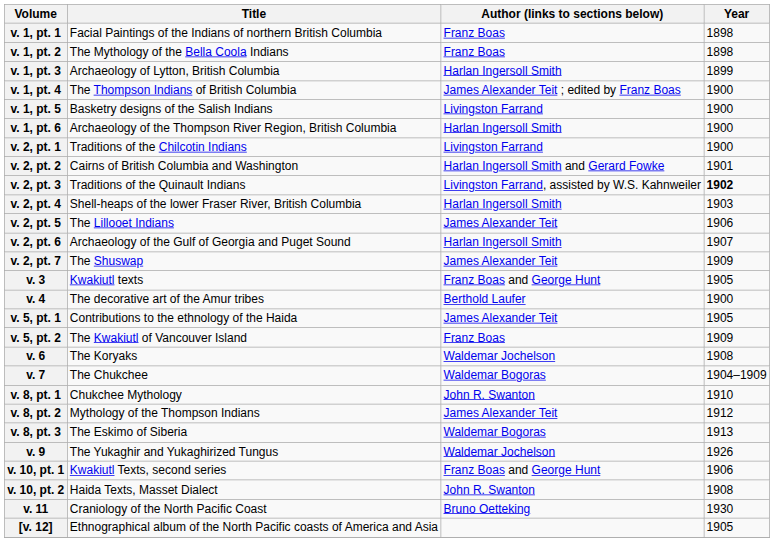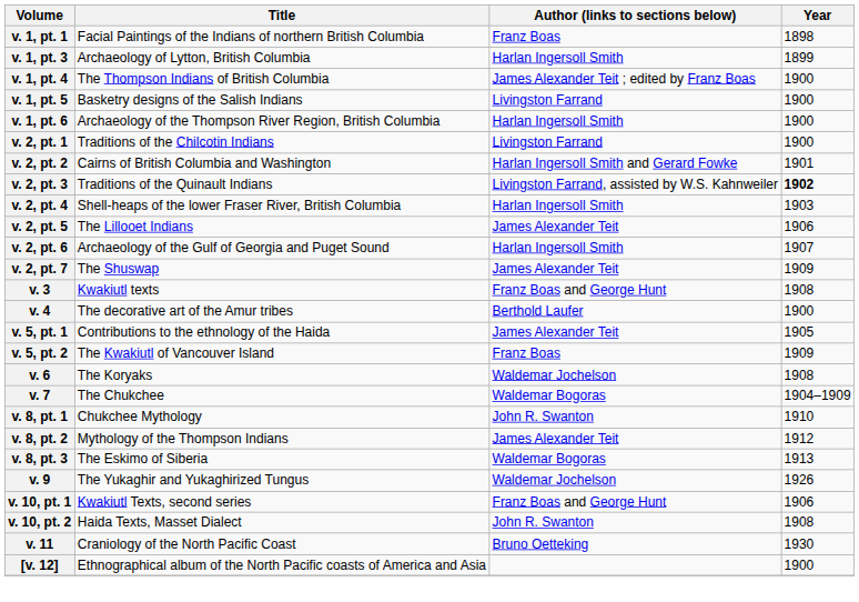 <table class="wikitable" style="text-align:left valign:top">
 <tr>
 <th>Volume</th>
 <th>Title</th>
 <th>Author (links to sections below)</th>
 <th>Year</th>
 </tr>
 <tr>
 <th>v. 1, pt. 1</th>
 <td>Facial Paintings of the Indians of northern British Columbia</td>
-<td><a href='#'>Franz Boas</a></td>
-<td>1898</td>
-</tr>
-<tr>
-<th>v. 1, pt. 2</th>
-<td>The Mythology of the <a href='#'>Bella Coola</a> Indians</td>
 <td><a href='#'>Franz Boas</a></td>
 <td>1898</td>
 </tr>
 <tr>
 <th>v. 1, pt. 3</th>
 <td>Archaeology of Lytton, British Columbia</td>
 <td><a href='#'>Harlan Ingersoll Smith</a></td>
 <td>1899</td>
 </tr>
 <tr>
 <th>v. 1, pt. 4</th>
 <td>The <a href='#'>Thompson Indians</a> of British Columbia</td>
 <td><a href='#'>James Alexander Teit</a> ; edited by <a href='#'>Franz Boas</a></td>
 <td>1900</td>
 </tr>
 <tr>
 <th>v. 1, pt. 5</th>
 <td>Basketry designs of the Salish Indians</td>
 <td><a href='#'>Livingston Farrand</a></td>
 <td>1900</td>
 </tr>
 <tr>
 <th>v. 1, pt. 6</th>
 <td>Archaeology of the Thompson River Region, British Columbia</td>
 <td><a href='#'>Harlan Ingersoll Smith</a></td>
 <td>1900</td>
 </tr>
 <tr>
 <th>v. 2, pt. 1</th>
 <td>Traditions of the <a href='#'>Chilcotin Indians</a></td>
 <td><a href='#'>Livingston Farrand</a></td>
 <td>1900</td>
 </tr>
 <tr>
 <th>v. 2, pt. 2</th>
 <td>Cairns of British Columbia and Washington</td>
 <td><a href='#'>Harlan Ingersoll Smith</a> and <a href='#'>Gerard Fowke</a></td>
 <td>1901</td>
 </tr>
 <tr>
 <th>v. 2, pt. 3</th>
 <td>Traditions of the Quinault Indians</td>
 <td><a href='#'>Livingston Farrand</a>, assisted by W.S. Kahnweiler</td>
 <td><strong>1902</strong></td>
 </tr>
 <tr>
 <th>v. 2, pt. 4</th>
 <td>Shell-heaps of the lower Fraser River, British Columbia</td>
 <td><a href='#'>Harlan Ingersoll Smith</a></td>
 <td>1903</td>
 </tr>
 <tr>
 <th>v. 2, pt. 5</th>
 <td>The <a href='#'>Lillooet Indians</a></td>
 <td><a href='#'>James Alexander Teit</a></td>
 <td>1906</td>
 </tr>
 <tr>
 <th>v. 2, pt. 6</th>
 <td>Archaeology of the Gulf of Georgia and Puget Sound</td>
 <td><a href='#'>Harlan Ingersoll Smith</a></td>
 <td>1907</td>
 </tr>
 <tr>
 <th>v. 2, pt. 7</th>
 <td>The <a href='#'>Shuswap</a></td>
 <td><a href='#'>James Alexander Teit</a></td>
 <td>1909</td>
 </tr>
 <tr>
 <th>v. 3</th>
 <td><a href='#'>Kwakiutl</a> texts</td>
 <td><a href='#'>Franz Boas</a> and <a href='#'>George Hunt</a></td>
-<td>1905</td>
+<td>1908</td>
 </tr>
 <tr>
 <th>v. 4</th>
 <td>The decorative art of the Amur tribes</td>
 <td><a href='#'>Berthold Laufer</a></td>
 <td>1900</td>
 </tr>
 <tr>
 <th>v. 5, pt. 1</th>
 <td>Contributions to the ethnology of the Haida</td>
 <td><a href='#'>James Alexander Teit</a></td>
 <td>1905</td>
 </tr>
 <tr>
 <th>v. 5, pt. 2</th>
 <td>The <a href='#'>Kwakiutl</a> of Vancouver Island</td>
 <td><a href='#'>Franz Boas</a></td>
 <td>1909</td>
 </tr>
 <tr>
 <th>v. 6</th>
 <td>The Koryaks</td>
 <td><a href='#'>Waldemar Jochelson</a></td>
 <td>1908</td>
 </tr>
 <tr>
 <th>v. 7</th>
 <td>The Chukchee</td>
 <td><a href='#'>Waldemar Bogoras</a></td>
 <td>1904–1909</td>
 </tr>
 <tr>
 <th>v. 8, pt. 1</th>
 <td>Chukchee Mythology</td>
 <td><a href='#'>John R. Swanton</a></td>
 <td>1910</td>
 </tr>
 <tr>
 <th>v. 8, pt. 2</th>
 <td>Mythology of the Thompson Indians</td>
 <td><a href='#'>James Alexander Teit</a></td>
 <td>1912</td>
 </tr>
 <tr>
 <th>v. 8, pt. 3</th>
 <td>The Eskimo of Siberia</td>
 <td><a href='#'>Waldemar Bogoras</a></td>
 <td>1913</td>
 </tr>
 <tr>
 <th>v. 9</th>
 <td>The Yukaghir and Yukaghirized Tungus</td>
 <td><a href='#'>Waldemar Jochelson</a></td>
 <td>1926</td>
 </tr>
 <tr>
 <th>v. 10, pt. 1</th>
 <td><a href='#'>Kwakiutl</a> Texts, second series</td>
 <td><a href='#'>Franz Boas</a> and <a href='#'>George Hunt</a></td>
 <td>1906</td>
 </tr>
 <tr>
 <th>v. 10, pt. 2</th>
 <td>Haida Texts, Masset Dialect</td>
 <td><a href='#'>John R. Swanton</a></td>
 <td>1908</td>
 </tr>
 <tr>
 <th>v. 11</th>
 <td>Craniology of the North Pacific Coast</td>
 <td><a href='#'>Bruno Oetteking</a></td>
 <td>1930</td>
 </tr>
 <tr>
 <th>[v. 12]</th>
 <td>Ethnographical album of the North Pacific coasts of America and Asia</td>
 <td></td>
-<td>1905</td>
+<td>1900</td>
 </tr>
 <tr>
 </tr>
 </table>
